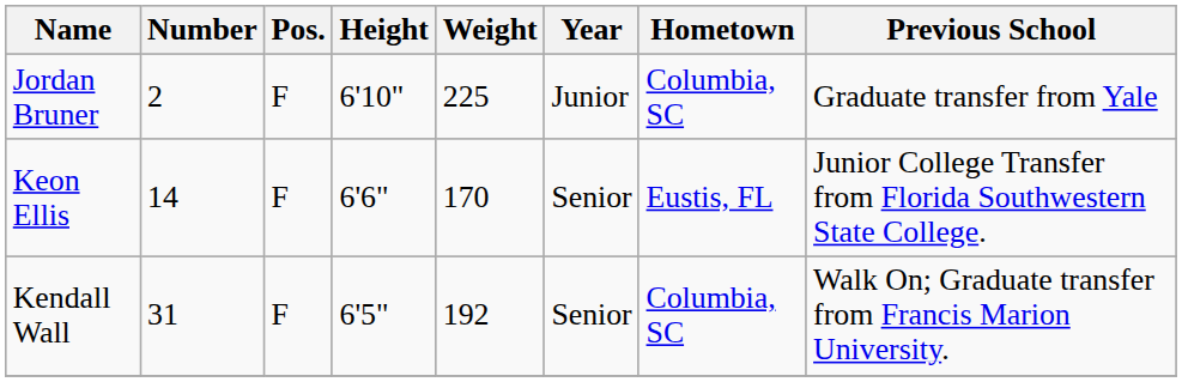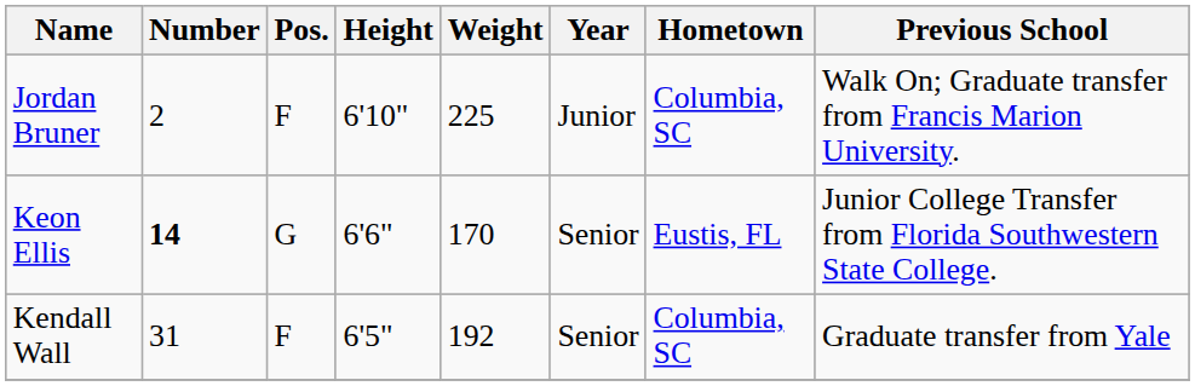 <table class="wikitable sortable" border="1">
 <tr>
 <th>Name</th>
 <th>Number</th>
 <th>Pos.</th>
 <th>Height</th>
 <th>Weight</th>
 <th>Year</th>
 <th>Hometown</th>
 <th class="unsortable">Previous School</th>
 </tr>
 <tr>
 <td><a href='#'>Jordan Bruner</a></td>
 <td>2</td>
 <td>F</td>
 <td>6'10"</td>
 <td>225</td>
 <td>Junior</td>
 <td><a href='#'>Columbia, SC</a></td>
-<td>Graduate transfer from <a href='#'>Yale</a></td>
+<td>Walk On; Graduate transfer from <a href='#'>Francis Marion University</a>.</td>
 </tr>
 <tr>
 <td><a href='#'>Keon Ellis</a></td>
-<td>14</td>
-<td>F</td>
+<td><strong>14</strong></td>
+<td>G</td>
 <td>6'6"</td>
 <td>170</td>
 <td>Senior</td>
 <td><a href='#'>Eustis, FL</a></td>
 <td>Junior College Transfer from <a href='#'>Florida Southwestern State College</a>.</td>
 </tr>
 <tr>
 <td>Kendall Wall</td>
 <td>31</td>
 <td>F</td>
 <td>6'5"</td>
 <td>192</td>
 <td>Senior</td>
 <td><a href='#'>Columbia, SC</a></td>
-<td>Walk On; Graduate transfer from <a href='#'>Francis Marion University</a>.</td>
+<td>Graduate transfer from <a href='#'>Yale</a></td>
 </tr>
 <tr>
 </tr>
 </table>
